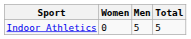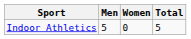 <table class="wikitable sortable">
 <tr>
 <th>Sport</th>
+<th>Men</th>
 <th>Women</th>
-<th>Men</th>
 <th>Total</th>
 </tr>
 <tr>
 <td><a href='#'>Indoor Athletics</a></td>
+<td>5</td>
 <td>0</td>
-<td>5</td>
 <td>5</td>
 </tr>
 </table>
